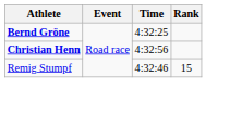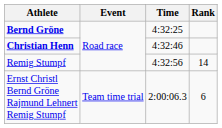 <table class="wikitable" style="font-size:90%">
 <tr>
 <th>Athlete</th>
 <th>Event</th>
 <th>Time</th>
 <th>Rank</th>
 </tr>
 <tr align=center>
 <td align=left><strong><a href='#'>Bernd Gröne</a></strong></td>
 <td align=left rowspan=3><a href='#'>Road race</a></td>
 <td>4:32:25</td>
 <td></td>
 </tr>
 <tr align=center>
 <td align=left><strong><a href='#'>Christian Henn</a></strong></td>
-<td>4:32:56</td>
+<td>4:32:46</td>
 <td></td>
 </tr>
 <tr align=center>
 <td align=left><a href='#'>Remig Stumpf</a></td>
-<td>4:32:46</td>
-<td>15</td>
+<td>4:32:56</td>
+<td>14</td>
+</tr>
+<tr align=center>
+<td align=left><a href='#'>Ernst Christl</a><br><a href='#'>Bernd Gröne</a><br><a href='#'>Rajmund Lehnert</a><br><a href='#'>Remig Stumpf</a></td>
+<td align=left><a href='#'>Team time trial</a></td>
+<td>2:00:06.3</td>
+<td>6</td>
 </tr>
 </table>
